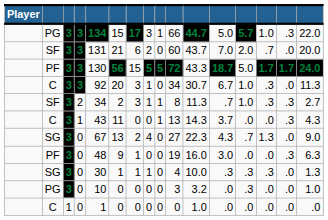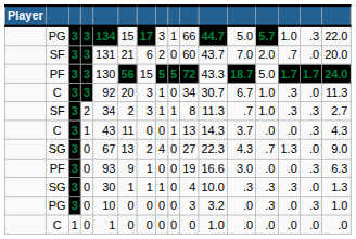 <table class="wikitable sortable" style="font-size: 95%; text-align:right;">
 <tr>
 <th style="background:#236192; color:#FFFFFF; border-top:#010101 3px solid; border-bottom:#010101 3px solid;">Player</th>
 <th style="background:#236192; color:#FFFFFF; border-top:#010101 3px solid; border-bottom:#010101 3px solid;"></th>
 <th style="background:#236192; color:#FFFFFF; border-top:#010101 3px solid; border-bottom:#010101 3px solid;"></th>
 <th style="background:#236192; color:#FFFFFF; border-top:#010101 3px solid; border-bottom:#010101 3px solid;"></th>
 <th style="background:#236192; color:#FFFFFF; border-top:#010101 3px solid; border-bottom:#010101 3px solid;"></th>
 <th style="background:#236192; color:#FFFFFF; border-top:#010101 3px solid; border-bottom:#010101 3px solid;"></th>
 <th style="background:#236192; color:#FFFFFF; border-top:#010101 3px solid; border-bottom:#010101 3px solid;"></th>
 <th style="background:#236192; color:#FFFFFF; border-top:#010101 3px solid; border-bottom:#010101 3px solid;"></th>
 <th style="background:#236192; color:#FFFFFF; border-top:#010101 3px solid; border-bottom:#010101 3px solid;"></th>
 <th style="background:#236192; color:#FFFFFF; border-top:#010101 3px solid; border-bottom:#010101 3px solid;"></th>
 <th style="background:#236192; color:#FFFFFF; border-top:#010101 3px solid; border-bottom:#010101 3px solid;"></th>
 <th style="background:#236192; color:#FFFFFF; border-top:#010101 3px solid; border-bottom:#010101 3px solid;"></th>
 <th style="background:#236192; color:#FFFFFF; border-top:#010101 3px solid; border-bottom:#010101 3px solid;"></th>
 <th style="background:#236192; color:#FFFFFF; border-top:#010101 3px solid; border-bottom:#010101 3px solid;"></th>
 <th style="background:#236192; color:#FFFFFF; border-top:#010101 3px solid; border-bottom:#010101 3px solid;"></th>
 <th style="background:#236192; color:#FFFFFF; border-top:#010101 3px solid; border-bottom:#010101 3px solid;"></th>
 </tr>
 <tr>
 <td style="text-align:left;"></td>
 <td style="text-align:center;">PG</td>
 <td style="background:#010101; color:#00843D;"><strong>3</strong></td>
 <td style="background:#010101; color:#00843D;"><strong>3</strong></td>
 <td style="background:#010101; color:#00843D;"><strong>134</strong></td>
 <td>15</td>
 <td style="background:#010101; color:#00843D;"><strong>17</strong></td>
 <td>3</td>
 <td>1</td>
 <td>66</td>
 <td style="background:#010101; color:#00843D;"><strong>44.7</strong></td>
 <td>5.0</td>
 <td style="background:#010101; color:#00843D;"><strong>5.7</strong></td>
 <td>1.0</td>
 <td>.3</td>
 <td>22.0</td>
 </tr>
 <tr>
 <td style="text-align:left;"></td>
 <td style="text-align:center;">SF</td>
 <td style="background:#010101; color:#00843D;"><strong>3</strong></td>
 <td style="background:#010101; color:#00843D;"><strong>3</strong></td>
 <td>131</td>
 <td>21</td>
 <td>6</td>
 <td>2</td>
 <td>0</td>
 <td>60</td>
 <td>43.7</td>
 <td>7.0</td>
 <td>2.0</td>
 <td>.7</td>
 <td>.0</td>
 <td>20.0</td>
 </tr>
 <tr>
 <td style="text-align:left;"></td>
 <td style="text-align:center;">PF</td>
 <td style="background:#010101; color:#00843D;"><strong>3</strong></td>
 <td style="background:#010101; color:#00843D;"><strong>3</strong></td>
 <td>130</td>
 <td style="background:#010101; color:#00843D;"><strong>56</strong></td>
 <td>15</td>
 <td style="background:#010101; color:#00843D;"><strong>5</strong></td>
 <td style="background:#010101; color:#00843D;"><strong>5</strong></td>
 <td style="background:#010101; color:#00843D;"><strong>72</strong></td>
 <td>43.3</td>
 <td style="background:#010101; color:#00843D;"><strong>18.7</strong></td>
 <td>5.0</td>
 <td style="background:#010101; color:#00843D;"><strong>1.7</strong></td>
 <td style="background:#010101; color:#00843D;"><strong>1.7</strong></td>
 <td style="background:#010101; color:#00843D;"><strong>24.0</strong></td>
 </tr>
 <tr>
 <td style="text-align:left;"></td>
 <td style="text-align:center;">C</td>
 <td style="background:#010101; color:#00843D;"><strong>3</strong></td>
 <td style="background:#010101; color:#00843D;"><strong>3</strong></td>
 <td>92</td>
 <td>20</td>
 <td>3</td>
 <td>1</td>
 <td>0</td>
 <td>34</td>
 <td>30.7</td>
 <td>6.7</td>
 <td>1.0</td>
 <td>.3</td>
 <td>.0</td>
 <td>11.3</td>
 </tr>
 <tr>
 <td style="text-align:left;"></td>
 <td style="text-align:center;">SF</td>
 <td style="background:#010101; color:#00843D;"><strong>3</strong></td>
 <td>2</td>
 <td>34</td>
 <td>2</td>
 <td>3</td>
 <td>1</td>
 <td>1</td>
 <td>8</td>
 <td>11.3</td>
 <td>.7</td>
 <td>1.0</td>
 <td>.3</td>
 <td>.3</td>
 <td>2.7</td>
 </tr>
 <tr>
 <td style="text-align:left;"></td>
 <td style="text-align:center;">C</td>
 <td style="background:#010101; color:#00843D;"><strong>3</strong></td>
 <td>1</td>
 <td>43</td>
 <td>11</td>
 <td>0</td>
 <td>0</td>
 <td>1</td>
 <td>13</td>
 <td>14.3</td>
 <td>3.7</td>
 <td>.0</td>
 <td>.0</td>
 <td>.3</td>
 <td>4.3</td>
 </tr>
 <tr>
 <td style="text-align:left;"></td>
 <td style="text-align:center;">SG</td>
 <td style="background:#010101; color:#00843D;"><strong>3</strong></td>
 <td>0</td>
 <td>67</td>
 <td>13</td>
 <td>2</td>
 <td>4</td>
 <td>0</td>
 <td>27</td>
 <td>22.3</td>
 <td>4.3</td>
 <td>.7</td>
 <td>1.3</td>
 <td>.0</td>
 <td>9.0</td>
 </tr>
 <tr>
 <td style="text-align:left;"></td>
 <td style="text-align:center;">PF</td>
 <td style="background:#010101; color:#00843D;"><strong>3</strong></td>
 <td>0</td>
-<td>48</td>
+<td>93</td>
 <td>9</td>
 <td>1</td>
 <td>0</td>
 <td>0</td>
 <td>19</td>
-<td>16.0</td>
+<td>16.6</td>
 <td>3.0</td>
 <td>.0</td>
 <td>.0</td>
 <td>.3</td>
 <td>6.3</td>
 </tr>
 <tr>
 <td style="text-align:left;"></td>
 <td style="text-align:center;">SG</td>
 <td style="background:#010101; color:#00843D;"><strong>3</strong></td>
 <td>0</td>
 <td>30</td>
 <td>1</td>
 <td>1</td>
 <td>1</td>
 <td>0</td>
 <td>4</td>
 <td>10.0</td>
 <td>.3</td>
 <td>.3</td>
 <td>.3</td>
 <td>.0</td>
 <td>1.3</td>
 </tr>
 <tr>
 <td style="text-align:left;"></td>
 <td style="text-align:center;">PG</td>
 <td style="background:#010101; color:#00843D;"><strong>3</strong></td>
 <td>0</td>
 <td>10</td>
 <td>0</td>
 <td>0</td>
 <td>0</td>
 <td>0</td>
 <td>3</td>
 <td>3.2</td>
 <td>.0</td>
 <td>.3</td>
 <td>.0</td>
-<td>.0</td>
+<td>.3</td>
 <td>1.0</td>
 </tr>
 <tr>
 <td style="text-align:left;"></td>
 <td style="text-align:center;">C</td>
 <td>1</td>
 <td>0</td>
 <td>1</td>
 <td>0</td>
 <td>0</td>
 <td>0</td>
 <td>0</td>
 <td>0</td>
 <td>1.0</td>
 <td>.0</td>
 <td>.0</td>
 <td>.0</td>
 <td>.0</td>
 <td>.0</td>
 </tr>
 </table>
